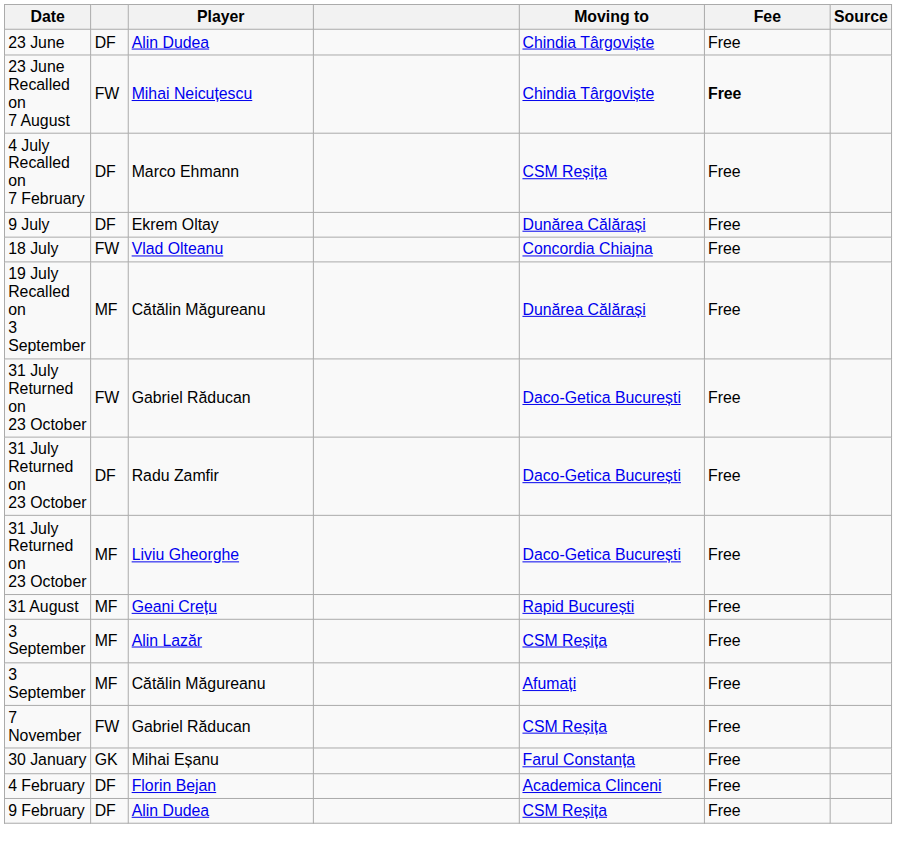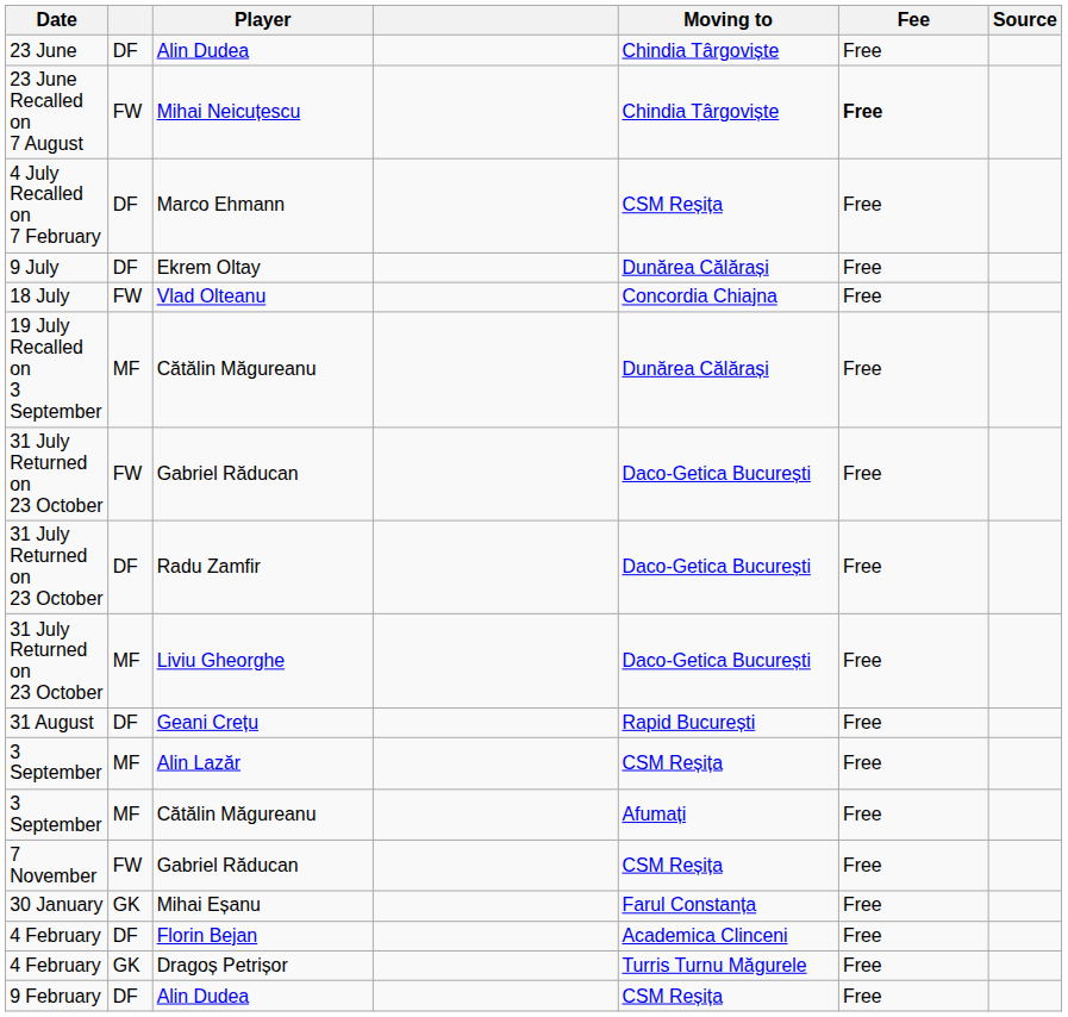 <table class="wikitable sortable">
 <tr>
 <th style="width:80px;">Date</th>
 <th style="width:30px;"></th>
 <th style="width:180px;">Player</th>
 <th style="width:200px;"></th>
 <th style="width:180px;">Moving to</th>
 <th style="width:120px;" class="unsortable">Fee</th>
 <th style="width:20px;">Source</th>
 </tr>
 <tr>
 <td>23 June</td>
 <td>DF</td>
 <td><a href='#'>Alin Dudea</a></td>
 <td></td>
 <td><a href='#'>Chindia Târgoviște</a></td>
 <td>Free</td>
 <td></td>
 </tr>
 <tr>
 <td>23 June<br>Recalled on<br>7 August</td>
 <td>FW</td>
 <td><a href='#'>Mihai Neicuțescu</a></td>
 <td></td>
 <td><a href='#'>Chindia Târgoviște</a></td>
 <td><strong>Free</strong></td>
 <td></td>
 </tr>
 <tr>
 <td>4 July<br>Recalled on<br>7 February</td>
 <td>DF</td>
 <td>Marco Ehmann</td>
 <td></td>
 <td><a href='#'>CSM Reșița</a></td>
 <td>Free</td>
 <td></td>
 </tr>
 <tr>
 <td>9 July</td>
 <td>DF</td>
 <td>Ekrem Oltay</td>
 <td></td>
 <td><a href='#'>Dunărea Călărași</a></td>
 <td>Free</td>
 <td></td>
 </tr>
 <tr>
 <td>18 July</td>
 <td>FW</td>
 <td><a href='#'>Vlad Olteanu</a></td>
 <td></td>
 <td><a href='#'>Concordia Chiajna</a></td>
 <td>Free</td>
 <td></td>
 </tr>
 <tr>
 <td>19 July<br>Recalled on<br>3 September</td>
 <td>MF</td>
 <td>Cătălin Măgureanu</td>
 <td></td>
 <td><a href='#'>Dunărea Călărași</a></td>
 <td>Free</td>
 <td></td>
 </tr>
 <tr>
 <td>31 July<br>Returned on<br>23 October</td>
 <td>FW</td>
 <td>Gabriel Răducan</td>
 <td></td>
 <td><a href='#'>Daco-Getica București</a></td>
 <td>Free</td>
 <td></td>
 </tr>
 <tr>
 <td>31 July<br>Returned on<br>23 October</td>
 <td>DF</td>
 <td>Radu Zamfir</td>
 <td></td>
 <td><a href='#'>Daco-Getica București</a></td>
 <td>Free</td>
 <td></td>
 </tr>
 <tr>
 <td>31 July<br>Returned on<br>23 October</td>
 <td>MF</td>
 <td><a href='#'>Liviu Gheorghe</a></td>
 <td></td>
 <td><a href='#'>Daco-Getica București</a></td>
 <td>Free</td>
 <td></td>
 </tr>
 <tr>
 <td>31 August</td>
-<td>MF</td>
+<td>DF</td>
 <td><a href='#'>Geani Crețu</a></td>
 <td></td>
 <td><a href='#'>Rapid București</a></td>
 <td>Free</td>
 <td></td>
 </tr>
 <tr>
 <td>3 September</td>
 <td>MF</td>
 <td><a href='#'>Alin Lazăr</a></td>
 <td></td>
 <td><a href='#'>CSM Reșița</a></td>
 <td>Free</td>
 <td></td>
 </tr>
 <tr>
 <td>3 September</td>
 <td>MF</td>
 <td>Cătălin Măgureanu</td>
 <td></td>
 <td><a href='#'>Afumați</a></td>
 <td>Free</td>
 <td></td>
 </tr>
 <tr>
 <td>7 November</td>
 <td>FW</td>
 <td>Gabriel Răducan</td>
 <td></td>
 <td><a href='#'>CSM Reșița</a></td>
 <td>Free</td>
 <td></td>
 </tr>
 <tr>
 <td>30 January</td>
 <td>GK</td>
 <td>Mihai Eșanu</td>
 <td></td>
 <td><a href='#'>Farul Constanța</a></td>
 <td>Free</td>
 <td></td>
 </tr>
 <tr>
 <td>4 February</td>
 <td>DF</td>
 <td><a href='#'>Florin Bejan</a></td>
 <td></td>
 <td><a href='#'>Academica Clinceni</a></td>
 <td>Free</td>
 <td></td>
 </tr>
 <tr>
+<td>4 February</td>
+<td>GK</td>
+<td>Dragoș Petrișor</td>
+<td></td>
+<td><a href='#'>Turris Turnu Măgurele</a></td>
+<td>Free</td>
+<td></td>
+</tr>
+<tr>
 <td>9 February</td>
 <td>DF</td>
 <td><a href='#'>Alin Dudea</a></td>
 <td></td>
 <td><a href='#'>CSM Reșița</a></td>
 <td>Free</td>
 <td></td>
 </tr>
 </table>
